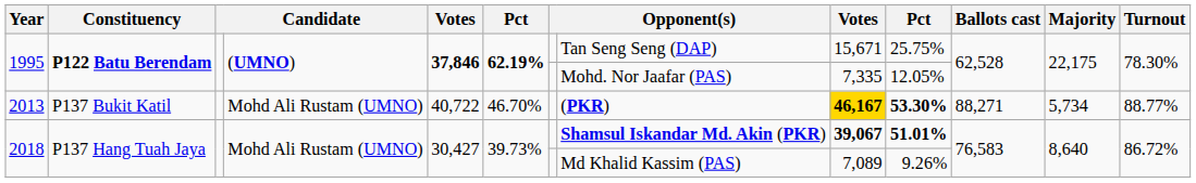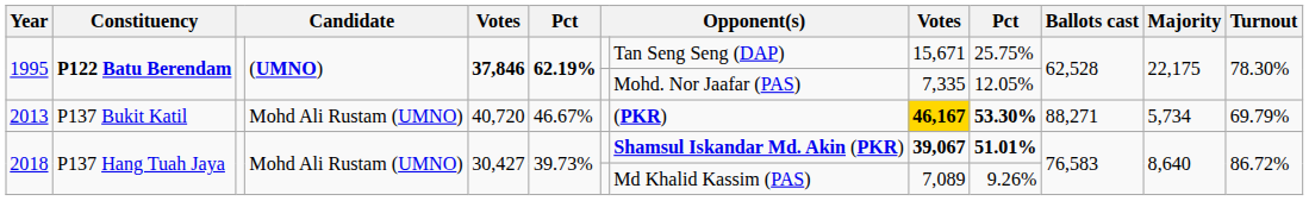 <table class="wikitable" style="margin:0.5em ; font-size:95%">
 <tr>
 <th>Year</th>
 <th>Constituency</th>
 <th colspan=2>Candidate</th>
 <th>Votes</th>
 <th>Pct</th>
 <th colspan=2>Opponent(s)</th>
 <th>Votes</th>
 <th>Pct</th>
 <th>Ballots cast</th>
 <th>Majority</th>
 <th>Turnout</th>
 </tr>
 <tr>
 <td rowspan=2><a href='#'>1995</a></td>
 <td rowspan=2><strong>P122 <a href='#'>Batu Berendam</a></strong></td>
 <td rowspan=2 ></td>
 <td rowspan=2> (<a href='#'><strong>UMNO</strong></a>)</td>
 <td rowspan=2 align="right"><strong>37,846</strong></td>
 <td rowspan=2><strong>62.19%</strong></td>
 <td></td>
 <td>Tan Seng Seng (<a href='#'>DAP</a>)</td>
 <td align="right">15,671</td>
 <td>25.75%</td>
 <td rowspan=2>62,528</td>
 <td rowspan=2>22,175</td>
 <td rowspan=2>78.30%</td>
 </tr>
 <tr>
 <td></td>
 <td>Mohd. Nor Jaafar (<a href='#'>PAS</a>)</td>
 <td align="right">7,335</td>
 <td>12.05%</td>
 </tr>
 <tr>
 <td><a href='#'>2013</a></td>
 <td>P137 <a href='#'>Bukit Katil</a></td>
 <td></td>
 <td>Mohd Ali Rustam (<a href='#'>UMNO</a>)</td>
-<td align="right">40,722</td>
-<td>46.70%</td>
+<td align="right">40,720</td>
+<td>46.67%</td>
 <td></td>
 <td> (<a href='#'><strong>PKR</strong></a>)</td>
 <td align="right" style="background: gold;"><strong>46,167</strong></td>
 <td><strong>53.30%</strong></td>
 <td>88,271</td>
 <td>5,734</td>
-<td>88.77%</td>
+<td>69.79%</td>
 </tr>
 <tr>
 <td rowspan=2><a href='#'>2018</a></td>
 <td rowspan=2>P137 <a href='#'>Hang Tuah Jaya</a></td>
 <td rowspan=2 ></td>
 <td rowspan=2>Mohd Ali Rustam (<a href='#'>UMNO</a>)</td>
 <td rowspan=2 align="right">30,427</td>
 <td rowspan=2>39.73%</td>
 <td></td>
 <td><strong><a href='#'>Shamsul Iskandar Md. Akin</a></strong> (<a href='#'><strong>PKR</strong></a>)</td>
 <td align="right"><strong>39,067</strong></td>
 <td><strong>51.01%</strong></td>
 <td rowspan=2>76,583</td>
 <td rowspan=2>8,640</td>
 <td rowspan=2>86.72%</td>
 </tr>
 <tr>
 <td></td>
 <td>Md Khalid Kassim (<a href='#'>PAS</a>)</td>
 <td align="right">7,089</td>
 <td align="right">9.26%</td>
 </tr>
 </table>
